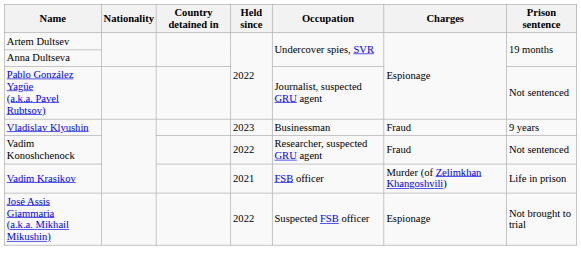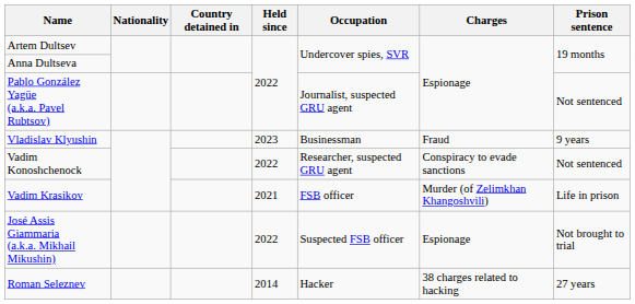 <table class="wikitable sortable">
 <tr>
 <th>Name</th>
 <th>Nationality</th>
 <th>Country detained in</th>
 <th>Held since</th>
 <th>Occupation</th>
 <th>Charges</th>
 <th>Prison sentence</th>
 </tr>
 <tr>
 <td>Artem Dultsev</td>
 <td rowspan=2></td>
 <td rowspan=2></td>
 <td rowspan="3">2022</td>
 <td rowspan=2>Undercover spies, <a href='#'>SVR</a></td>
 <td rowspan="3">Espionage</td>
 <td rowspan=2>19 months</td>
 </tr>
 <tr>
 <td>Anna Dultseva</td>
 </tr>
 <tr>
 <td><a href='#'>Pablo González Yagüe<br>(a.k.a. Pavel Rubtsov)</a></td>
 <td><br></td>
 <td></td>
 <td>Journalist, suspected <a href='#'>GRU</a> agent</td>
 <td>Not sentenced</td>
 </tr>
 <tr>
 <td><a href='#'>Vladislav Klyushin</a></td>
 <td rowspan="3"></td>
 <td></td>
 <td>2023</td>
 <td>Businessman</td>
 <td>Fraud</td>
 <td>9 years</td>
 </tr>
 <tr>
 <td>Vadim Konoshchenock</td>
 <td><br></td>
 <td>2022</td>
 <td>Researcher, suspected <a href='#'>GRU</a> agent</td>
-<td>Fraud</td>
+<td>Conspiracy to evade sanctions</td>
 <td>Not sentenced</td>
 </tr>
 <tr>
 <td><a href='#'>Vadim Krasikov</a></td>
 <td></td>
 <td>2021</td>
 <td><a href='#'>FSB</a> officer</td>
 <td>Murder (of <a href='#'>Zelimkhan Khangoshvili</a>)</td>
 <td>Life in prison</td>
 </tr>
 <tr>
 <td><a href='#'>José Assis Giammaria<br>(a.k.a. Mikhail Mikushin)</a></td>
 <td><br></td>
 <td></td>
 <td>2022</td>
 <td>Suspected <a href='#'>FSB</a> officer</td>
 <td>Espionage</td>
 <td>Not brought to trial</td>
 </tr>
+<tr>
+<td><a href='#'>Roman Seleznev</a></td>
+<td></td>
+<td><br></td>
+<td>2014</td>
+<td>Hacker</td>
+<td>38 charges related to hacking</td>
+<td>27 years</td>
+</tr>
 </table>
